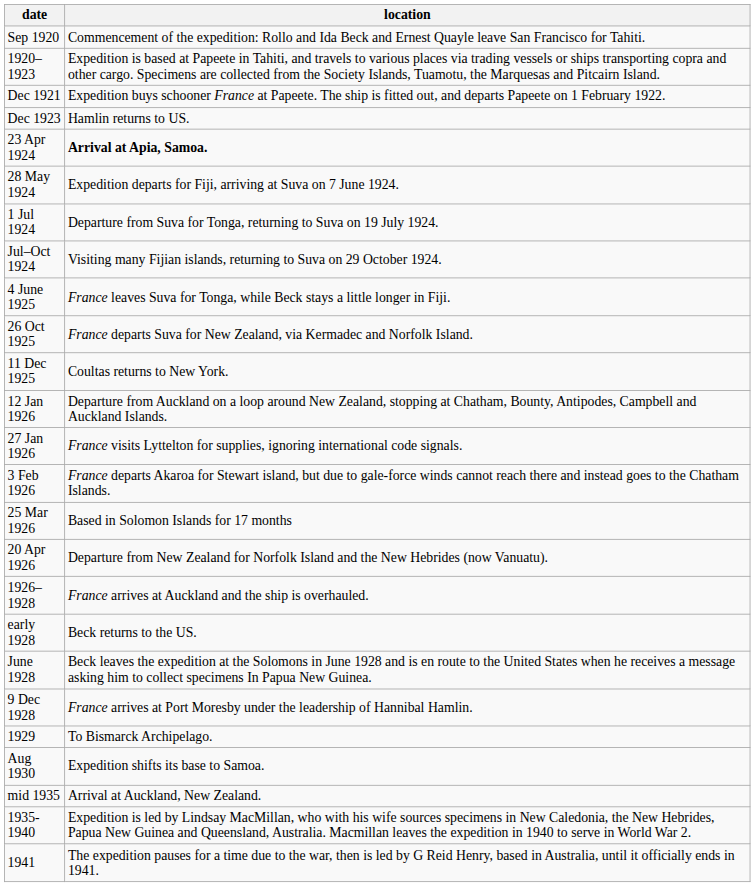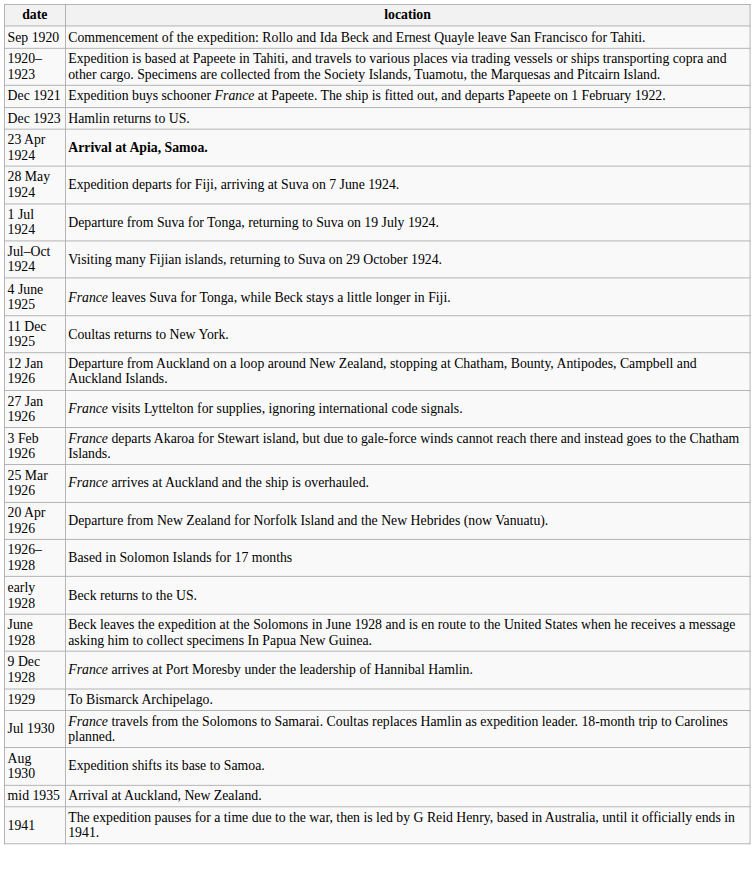 <table class="wikitable">
 <tr>
 <th>date</th>
 <th>location</th>
 </tr>
 <tr>
 <td>Sep 1920</td>
 <td>Commencement of the expedition: Rollo and Ida Beck and Ernest Quayle leave San Francisco for Tahiti.</td>
 </tr>
 <tr>
 <td>1920–1923</td>
 <td>Expedition is based at Papeete in Tahiti, and travels to various places via trading vessels or ships transporting copra and other cargo. Specimens are collected from the Society Islands, Tuamotu, the Marquesas and Pitcairn Island.</td>
 </tr>
 <tr>
 <td>Dec 1921</td>
 <td>Expedition buys schooner <em>France</em> at Papeete. The ship is fitted out, and departs Papeete on 1 February 1922.</td>
 </tr>
 <tr>
 <td>Dec 1923</td>
 <td>Hamlin returns to US.</td>
 </tr>
 <tr>
 <td>23 Apr 1924</td>
 <td><strong>Arrival at Apia, Samoa.</strong></td>
 </tr>
 <tr>
 <td>28 May 1924</td>
 <td>Expedition departs for Fiji, arriving at Suva on 7 June 1924.</td>
 </tr>
 <tr>
 <td>1 Jul 1924</td>
 <td>Departure from Suva for Tonga, returning to Suva on 19 July 1924.</td>
 </tr>
 <tr>
 <td>Jul–Oct 1924</td>
 <td>Visiting many Fijian islands, returning to Suva on 29 October 1924.</td>
 </tr>
 <tr>
 <td>4 June 1925</td>
 <td><em>France</em> leaves Suva for Tonga, while Beck stays a little longer in Fiji.</td>
 </tr>
 <tr>
-<td>26 Oct 1925</td>
-<td><em>France</em> departs Suva for New Zealand, via Kermadec and Norfolk Island.</td>
-</tr>
-<tr>
 <td>11 Dec 1925</td>
 <td>Coultas returns to New York.</td>
 </tr>
 <tr>
 <td>12 Jan 1926</td>
 <td>Departure from Auckland on a loop around New Zealand, stopping at Chatham, Bounty, Antipodes, Campbell and Auckland Islands.</td>
 </tr>
 <tr>
 <td>27 Jan 1926</td>
 <td><em>France</em> visits Lyttelton for supplies, ignoring international code signals.</td>
 </tr>
 <tr>
 <td>3 Feb 1926</td>
 <td><em>France</em> departs Akaroa for Stewart island, but due to gale-force winds cannot reach there and instead goes to the Chatham Islands.</td>
 </tr>
 <tr>
 <td>25 Mar 1926</td>
-<td>Based in Solomon Islands for 17 months</td>
+<td><em>France</em> arrives at Auckland and the ship is overhauled.</td>
 </tr>
 <tr>
 <td>20 Apr 1926</td>
 <td>Departure from New Zealand for Norfolk Island and the New Hebrides (now Vanuatu).</td>
 </tr>
 <tr>
 <td>1926–1928</td>
-<td><em>France</em> arrives at Auckland and the ship is overhauled.</td>
+<td>Based in Solomon Islands for 17 months</td>
 </tr>
 <tr>
 <td>early 1928</td>
 <td>Beck returns to the US.</td>
 </tr>
 <tr>
 <td>June 1928</td>
 <td>Beck leaves the expedition at the Solomons in June 1928 and is en route to the United States when he receives a message asking him to collect specimens In Papua New Guinea.</td>
 </tr>
 <tr>
 <td>9 Dec 1928</td>
 <td><em>France</em> arrives at Port Moresby under the leadership of Hannibal Hamlin.</td>
 </tr>
 <tr>
 <td>1929</td>
 <td>To Bismarck Archipelago.</td>
 </tr>
 <tr>
+<td>Jul 1930</td>
+<td><em>France</em> travels from the Solomons to Samarai. Coultas replaces Hamlin as expedition leader. 18-month trip to Carolines planned.</td>
+</tr>
+<tr>
 <td>Aug 1930</td>
 <td>Expedition shifts its base to Samoa.</td>
 </tr>
 <tr>
 <td>mid 1935</td>
 <td>Arrival at Auckland, New Zealand.</td>
 </tr>
 <tr>
-<td>1935-1940</td>
-<td>Expedition is led by Lindsay MacMillan, who with his wife sources specimens in New Caledonia, the New Hebrides, Papua New Guinea and Queensland, Australia. Macmillan leaves the expedition in 1940 to serve in World War 2.</td>
-</tr>
-<tr>
 <td>1941</td>
 <td>The expedition pauses for a time due to the war, then is led by G Reid Henry, based in Australia, until it officially ends in 1941.</td>
 </tr>
 </table>
